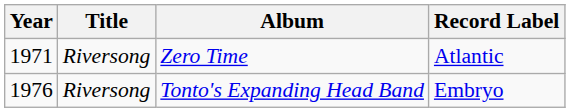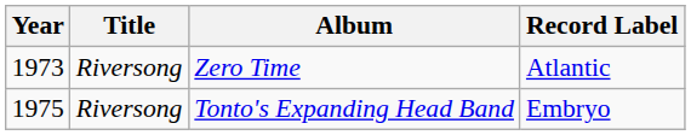 <table class="wikitable">
 <tr>
 <th>Year</th>
 <th>Title</th>
 <th>Album</th>
 <th>Record Label</th>
 </tr>
 <tr>
-<td>1971</td>
+<td>1973</td>
 <td><em>Riversong</em></td>
 <td><em><a href='#'>Zero Time</a></em></td>
 <td><a href='#'>Atlantic</a></td>
 </tr>
 <tr>
-<td>1976</td>
+<td>1975</td>
 <td><em>Riversong</em></td>
 <td><em><a href='#'>Tonto's Expanding Head Band</a></em></td>
 <td><a href='#'>Embryo</a></td>
 </tr>
 </table>
